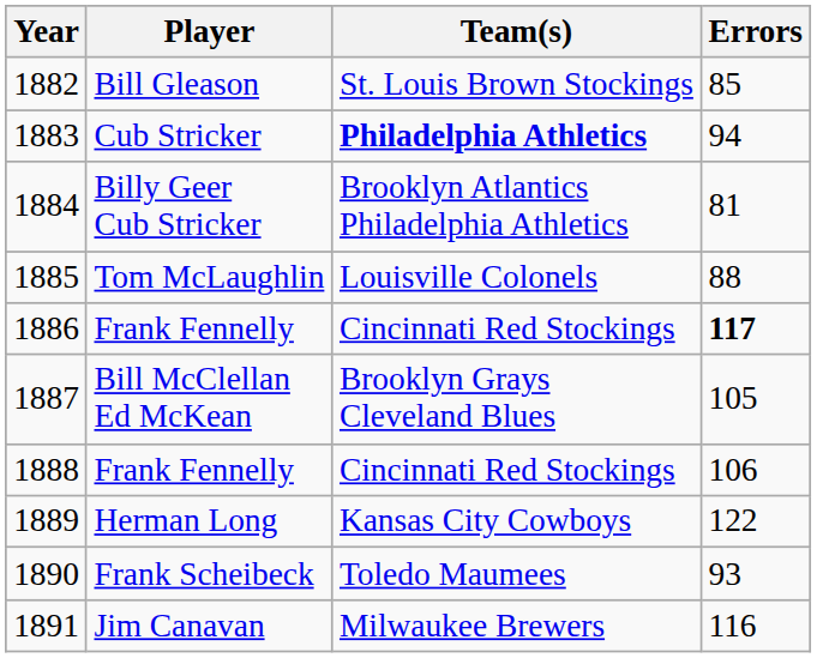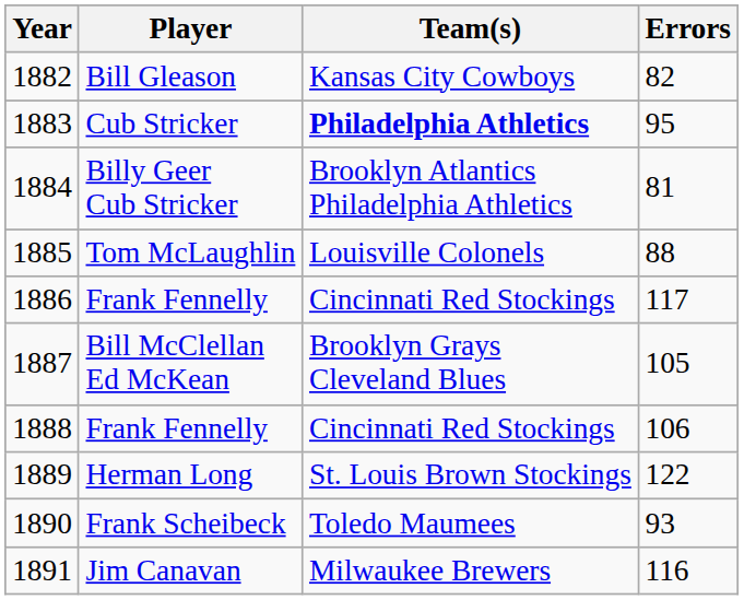 <table class="wikitable sortable">
 <tr>
 <th>Year</th>
 <th>Player</th>
 <th>Team(s)</th>
 <th>Errors</th>
 </tr>
 <tr>
 <td>1882</td>
 <td><a href='#'>Bill Gleason</a></td>
-<td><a href='#'>St. Louis Brown Stockings</a></td>
-<td>85</td>
+<td><a href='#'>Kansas City Cowboys</a></td>
+<td>82</td>
 </tr>
 <tr>
 <td>1883</td>
 <td><a href='#'>Cub Stricker</a></td>
 <td><strong><a href='#'>Philadelphia Athletics</a></strong></td>
-<td>94</td>
+<td>95</td>
 </tr>
 <tr>
 <td>1884</td>
 <td><a href='#'>Billy Geer</a><br><a href='#'>Cub Stricker</a></td>
 <td><a href='#'>Brooklyn Atlantics</a><br><a href='#'>Philadelphia Athletics</a></td>
 <td>81</td>
 </tr>
 <tr>
 <td>1885</td>
 <td><a href='#'>Tom McLaughlin</a></td>
 <td><a href='#'>Louisville Colonels</a></td>
 <td>88</td>
 </tr>
 <tr>
 <td>1886</td>
 <td><a href='#'>Frank Fennelly</a></td>
 <td><a href='#'>Cincinnati Red Stockings</a></td>
-<td><strong>117</strong></td>
+<td>117</td>
 </tr>
 <tr>
 <td>1887</td>
 <td><a href='#'>Bill McClellan</a> <br> <a href='#'>Ed McKean</a></td>
 <td><a href='#'>Brooklyn Grays</a> <br> <a href='#'>Cleveland Blues</a></td>
 <td>105</td>
 </tr>
 <tr>
 <td>1888</td>
 <td><a href='#'>Frank Fennelly</a></td>
 <td><a href='#'>Cincinnati Red Stockings</a></td>
 <td>106</td>
 </tr>
 <tr>
 <td>1889</td>
 <td><a href='#'>Herman Long</a></td>
-<td><a href='#'>Kansas City Cowboys</a></td>
+<td><a href='#'>St. Louis Brown Stockings</a></td>
 <td>122</td>
 </tr>
 <tr>
 <td>1890</td>
 <td><a href='#'>Frank Scheibeck</a></td>
 <td><a href='#'>Toledo Maumees</a></td>
 <td>93</td>
 </tr>
 <tr>
 <td>1891</td>
 <td><a href='#'>Jim Canavan</a></td>
 <td><a href='#'>Milwaukee Brewers</a></td>
 <td>116</td>
 </tr>
 </table>
